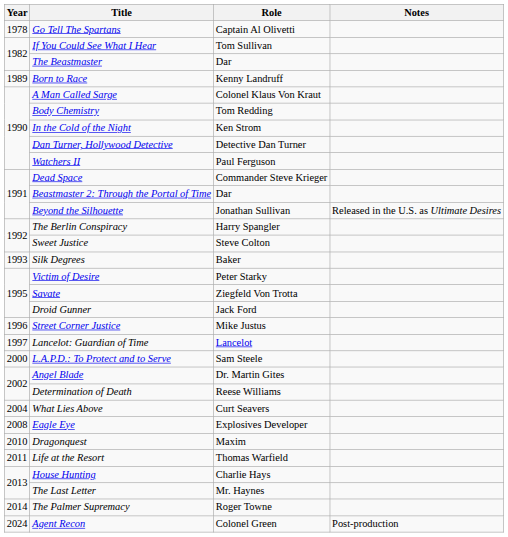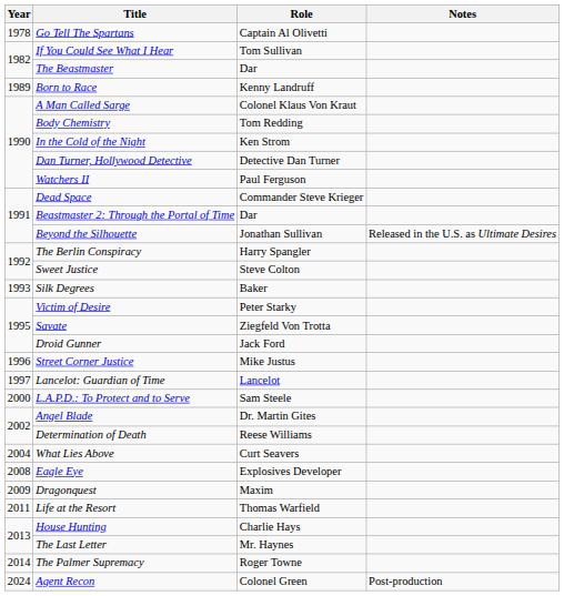 <table class="wikitable sortable">
 <tr>
 <th>Year</th>
 <th>Title</th>
 <th>Role</th>
 <th class="unsortable">Notes</th>
 </tr>
 <tr>
 <td>1978</td>
 <td><em><a href='#'>Go Tell The Spartans</a></em></td>
 <td>Captain Al Olivetti</td>
 <td></td>
 </tr>
 <tr>
 <td rowspan="2">1982</td>
 <td><em><a href='#'>If You Could See What I Hear</a></em></td>
 <td>Tom Sullivan</td>
 <td></td>
 </tr>
 <tr>
 <td data-sort-value="Beastmaster, The"><em><a href='#'>The Beastmaster</a></em></td>
 <td>Dar</td>
 <td></td>
 </tr>
 <tr>
 <td>1989</td>
 <td><em><a href='#'>Born to Race</a></em></td>
 <td>Kenny Landruff</td>
 <td></td>
 </tr>
 <tr>
 <td rowspan="5">1990</td>
 <td data-sort-value="Man Called Sarge, A"><em><a href='#'>A Man Called Sarge</a></em></td>
 <td>Colonel Klaus Von Kraut</td>
 <td></td>
 </tr>
 <tr>
 <td><em><a href='#'>Body Chemistry</a></em></td>
 <td>Tom Redding</td>
 <td></td>
 </tr>
 <tr>
 <td><em><a href='#'>In the Cold of the Night</a></em></td>
 <td>Ken Strom</td>
 <td></td>
 </tr>
 <tr>
 <td><em><a href='#'>Dan Turner, Hollywood Detective</a></em></td>
 <td>Detective Dan Turner</td>
 <td></td>
 </tr>
 <tr>
 <td><em><a href='#'>Watchers II</a></em></td>
 <td>Paul Ferguson</td>
 <td></td>
 </tr>
 <tr>
 <td rowspan="3">1991</td>
 <td><em><a href='#'>Dead Space</a></em></td>
 <td>Commander Steve Krieger</td>
 <td></td>
 </tr>
 <tr>
 <td><em><a href='#'>Beastmaster 2: Through the Portal of Time</a></em></td>
 <td>Dar</td>
 <td></td>
 </tr>
 <tr>
 <td><em><a href='#'>Beyond the Silhouette</a></em></td>
 <td>Jonathan Sullivan</td>
 <td>Released in the U.S. as <em>Ultimate Desires</em></td>
 </tr>
 <tr>
 <td rowspan="2">1992</td>
 <td data-sort-value="Berlin Conspiracy, The"><em>The Berlin Conspiracy</em></td>
 <td>Harry Spangler</td>
 <td></td>
 </tr>
 <tr>
 <td><em>Sweet Justice</em></td>
 <td>Steve Colton</td>
 <td></td>
 </tr>
 <tr>
 <td>1993</td>
 <td><em>Silk Degrees</em></td>
 <td>Baker</td>
 <td></td>
 </tr>
 <tr>
 <td rowspan="3">1995</td>
 <td><em><a href='#'>Victim of Desire</a></em></td>
 <td>Peter Starky</td>
 <td></td>
 </tr>
 <tr>
 <td><em><a href='#'>Savate</a></em></td>
 <td>Ziegfeld Von Trotta</td>
 <td></td>
 </tr>
 <tr>
 <td><em>Droid Gunner</em></td>
 <td>Jack Ford</td>
 <td></td>
 </tr>
 <tr>
 <td>1996</td>
 <td><em><a href='#'>Street Corner Justice</a></em></td>
 <td>Mike Justus</td>
 <td></td>
 </tr>
 <tr>
 <td>1997</td>
 <td><em>Lancelot: Guardian of Time</em></td>
 <td><a href='#'>Lancelot</a></td>
 <td></td>
 </tr>
 <tr>
 <td>2000</td>
 <td><em><a href='#'>L.A.P.D.: To Protect and to Serve</a></em></td>
 <td>Sam Steele</td>
 <td></td>
 </tr>
 <tr>
 <td rowspan="2">2002</td>
 <td><em><a href='#'>Angel Blade</a></em></td>
 <td>Dr. Martin Gites</td>
 <td></td>
 </tr>
 <tr>
 <td><em>Determination of Death</em></td>
 <td>Reese Williams</td>
 <td></td>
 </tr>
 <tr>
 <td>2004</td>
 <td><em>What Lies Above</em></td>
 <td>Curt Seavers</td>
 <td></td>
 </tr>
 <tr>
 <td>2008</td>
 <td><em><a href='#'>Eagle Eye</a></em></td>
 <td>Explosives Developer</td>
 <td></td>
 </tr>
 <tr>
-<td>2010</td>
+<td>2009</td>
 <td><em>Dragonquest</em></td>
 <td>Maxim</td>
 <td></td>
 </tr>
 <tr>
 <td>2011</td>
 <td><em>Life at the Resort</em></td>
 <td>Thomas Warfield</td>
 <td></td>
 </tr>
 <tr>
 <td rowspan="2">2013</td>
 <td><em><a href='#'>House Hunting</a></em></td>
 <td>Charlie Hays</td>
 <td></td>
 </tr>
 <tr>
 <td data-sort-value="Last Letter, The"><em>The Last Letter</em></td>
 <td>Mr. Haynes</td>
 <td></td>
 </tr>
 <tr>
 <td>2014</td>
 <td data-sort-value="Palmer Supremacy, The"><em>The Palmer Supremacy</em></td>
 <td>Roger Towne</td>
 <td></td>
 </tr>
 <tr>
 <td>2024</td>
 <td><em><a href='#'>Agent Recon</a></em></td>
 <td>Colonel Green</td>
 <td>Post-production</td>
 </tr>
 </table>
